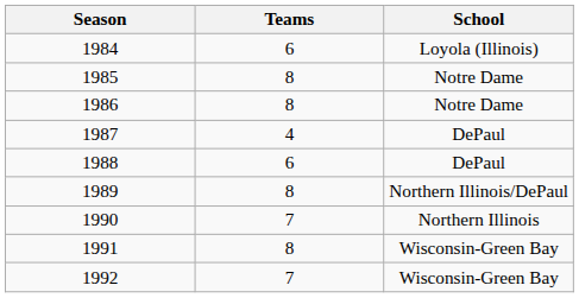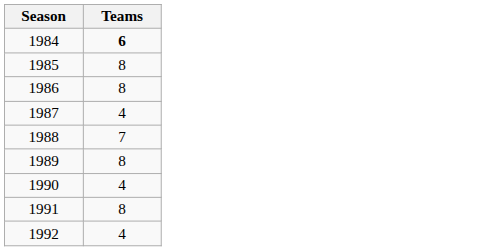 <table class="wikitable sortable">
 <tr>
 <th bgcolor="#DDDDFF" width="33%">Season</th>
 <th bgcolor="#DDDDFF" width="33%">Teams</th>
-<th bgcolor="#DDDDFF" width="33%">School</th>
 </tr>
 <tr align="center">
 <td>1984</td>
-<td>6</td>
-<td>Loyola (Illinois)</td>
+<td><strong>6</strong></td>
 </tr>
 <tr align="center">
 <td>1985</td>
 <td>8</td>
-<td>Notre Dame</td>
 </tr>
 <tr align="center">
 <td>1986</td>
 <td>8</td>
-<td>Notre Dame</td>
 </tr>
 <tr align="center">
 <td>1987</td>
 <td>4</td>
-<td>DePaul</td>
 </tr>
 <tr align="center">
 <td>1988</td>
-<td>6</td>
-<td>DePaul</td>
+<td>7</td>
 </tr>
 <tr align="center">
 <td>1989</td>
 <td>8</td>
-<td>Northern Illinois/DePaul</td>
 </tr>
 <tr align="center">
 <td>1990</td>
-<td>7</td>
-<td>Northern Illinois</td>
+<td>4</td>
 </tr>
 <tr align="center">
 <td>1991</td>
 <td>8</td>
-<td>Wisconsin-Green Bay</td>
 </tr>
 <tr align="center">
 <td>1992</td>
-<td>7</td>
-<td>Wisconsin-Green Bay</td>
+<td>4</td>
 </tr>
 </table>
